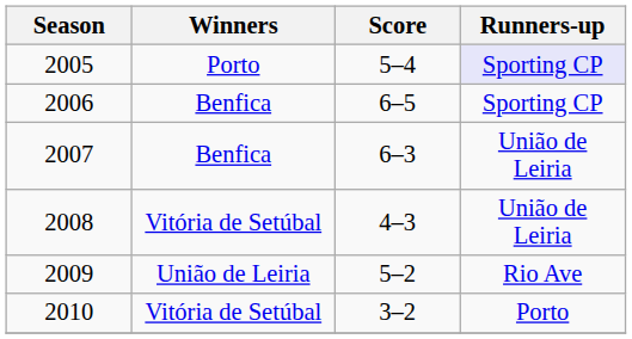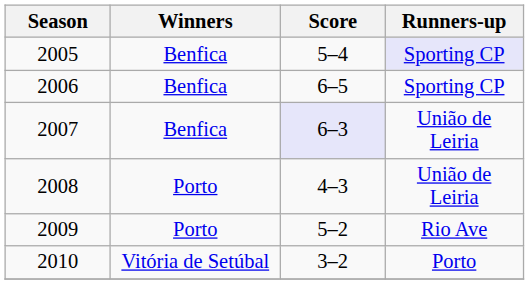 <table class="wikitable" style="text-align:center;margin-left:1em;float:left">
 <tr>
 <th width="75">Season</th>
 <th width="125">Winners</th>
 <th width="75">Score</th>
 <th width="100">Runners-up</th>
 </tr>
 <tr>
 <td align="center">2005</td>
-<td><a href='#'>Porto</a></td>
+<td><a href='#'>Benfica</a></td>
 <td>5–4</td>
 <td style="background: lavender;"><a href='#'>Sporting CP</a></td>
 </tr>
 <tr>
 <td align="center">2006</td>
 <td><a href='#'>Benfica</a></td>
 <td>6–5</td>
 <td><a href='#'>Sporting CP</a></td>
 </tr>
 <tr>
 <td align="center">2007</td>
 <td><a href='#'>Benfica</a></td>
-<td>6–3</td>
+<td style="background: lavender;">6–3</td>
 <td><a href='#'>União de Leiria</a></td>
 </tr>
 <tr>
 <td align="center">2008</td>
-<td><a href='#'>Vitória de Setúbal</a></td>
+<td><a href='#'>Porto</a></td>
 <td>4–3</td>
 <td><a href='#'>União de Leiria</a></td>
 </tr>
 <tr>
 <td align="center">2009</td>
-<td><a href='#'>União de Leiria</a></td>
+<td><a href='#'>Porto</a></td>
 <td>5–2</td>
 <td><a href='#'>Rio Ave</a></td>
 </tr>
 <tr>
 <td align="center">2010</td>
 <td><a href='#'>Vitória de Setúbal</a></td>
 <td>3–2</td>
 <td><a href='#'>Porto</a></td>
 </tr>
 <tr>
 </tr>
 </table>
